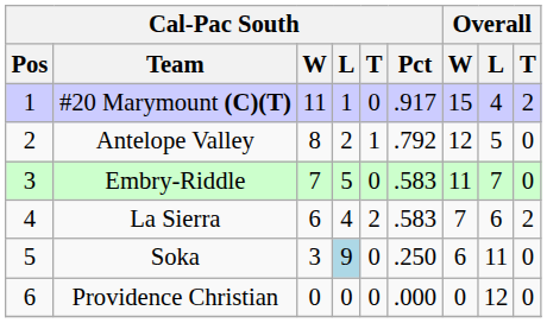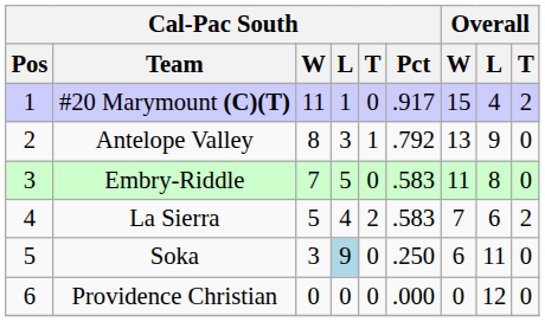 <table class="wikitable" style="text-align:center;">
 <tr>
 <th colspan=6><strong>Cal-Pac South</strong></th>
 <th colspan=3><strong>Overall</strong></th>
 </tr>
 <tr>
 <th><strong>Pos</strong></th>
 <th><strong>Team</strong></th>
 <th><strong>W</strong></th>
 <th><strong>L</strong></th>
 <th><strong>T</strong></th>
 <th><strong>Pct</strong></th>
 <th><strong>W</strong></th>
 <th><strong>L</strong></th>
 <th><strong>T</strong></th>
 </tr>
 <tr style="background:#ccf;">
 <td>1</td>
 <td>#20 Marymount <strong>(C)(T)</strong></td>
 <td>11</td>
 <td>1</td>
 <td>0</td>
 <td>.917</td>
 <td>15</td>
 <td>4</td>
 <td>2</td>
 </tr>
 <tr>
 <td>2</td>
 <td>Antelope Valley</td>
 <td>8</td>
-<td>2</td>
+<td>3</td>
 <td>1</td>
 <td>.792</td>
-<td>12</td>
-<td>5</td>
+<td>13</td>
+<td>9</td>
 <td>0</td>
 </tr>
 <tr style="background:#cfc;">
 <td>3</td>
 <td>Embry-Riddle</td>
 <td>7</td>
 <td>5</td>
 <td>0</td>
 <td>.583</td>
 <td>11</td>
-<td>7</td>
+<td>8</td>
 <td>0</td>
 </tr>
 <tr>
 <td>4</td>
 <td>La Sierra</td>
-<td>6</td>
+<td>5</td>
 <td>4</td>
 <td>2</td>
 <td>.583</td>
 <td>7</td>
 <td>6</td>
 <td>2</td>
 </tr>
 <tr>
 <td>5</td>
 <td>Soka</td>
 <td>3</td>
 <td style="background: lightblue;">9</td>
 <td>0</td>
 <td>.250</td>
 <td>6</td>
 <td>11</td>
 <td>0</td>
 </tr>
 <tr>
 <td>6</td>
 <td>Providence Christian</td>
 <td>0</td>
 <td>0</td>
 <td>0</td>
 <td>.000</td>
 <td>0</td>
 <td>12</td>
 <td>0</td>
 </tr>
 <tr>
 </tr>
 </table>
